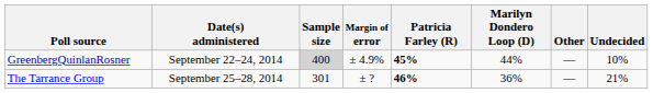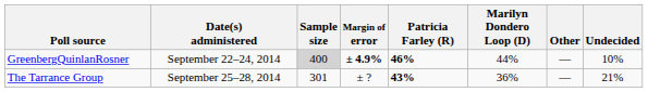 <table class="wikitable">
 <tr valign= bottom>
 <th style="width:190px;">Poll source</th>
 <th style="width:190px;">Date(s)<br>administered</th>
 <th class=small>Sample<br>size</th>
 <th class=small><small>Margin of</small><br>error</th>
 <th style="width:100px;">Patricia<br>Farley (R)</th>
 <th style="width:100px;">Marilyn<br>Dondero<br>Loop (D)</th>
 <th>Other</th>
 <th>Undecided</th>
 </tr>
 <tr>
 <td><a href='#'>GreenbergQuinlanRosner</a></td>
 <td align=center>September 22–24, 2014</td>
 <td align=center style="background: lightgrey;">400</td>
-<td align=center>± 4.9%</td>
-<td><strong>45%</strong></td>
+<td align=center><strong>± 4.9%</strong></td>
+<td><strong>46%</strong></td>
 <td align=center>44%</td>
 <td align=center>—</td>
 <td align=center>10%</td>
 </tr>
 <tr>
 <td><a href='#'>The Tarrance Group</a></td>
 <td align=center>September 25–28, 2014</td>
 <td align=center>301</td>
 <td align=center>± ?</td>
-<td><strong>46%</strong></td>
+<td><strong>43%</strong></td>
 <td align=center>36%</td>
 <td align=center>—</td>
 <td align=center>21%</td>
 </tr>
 </table>
